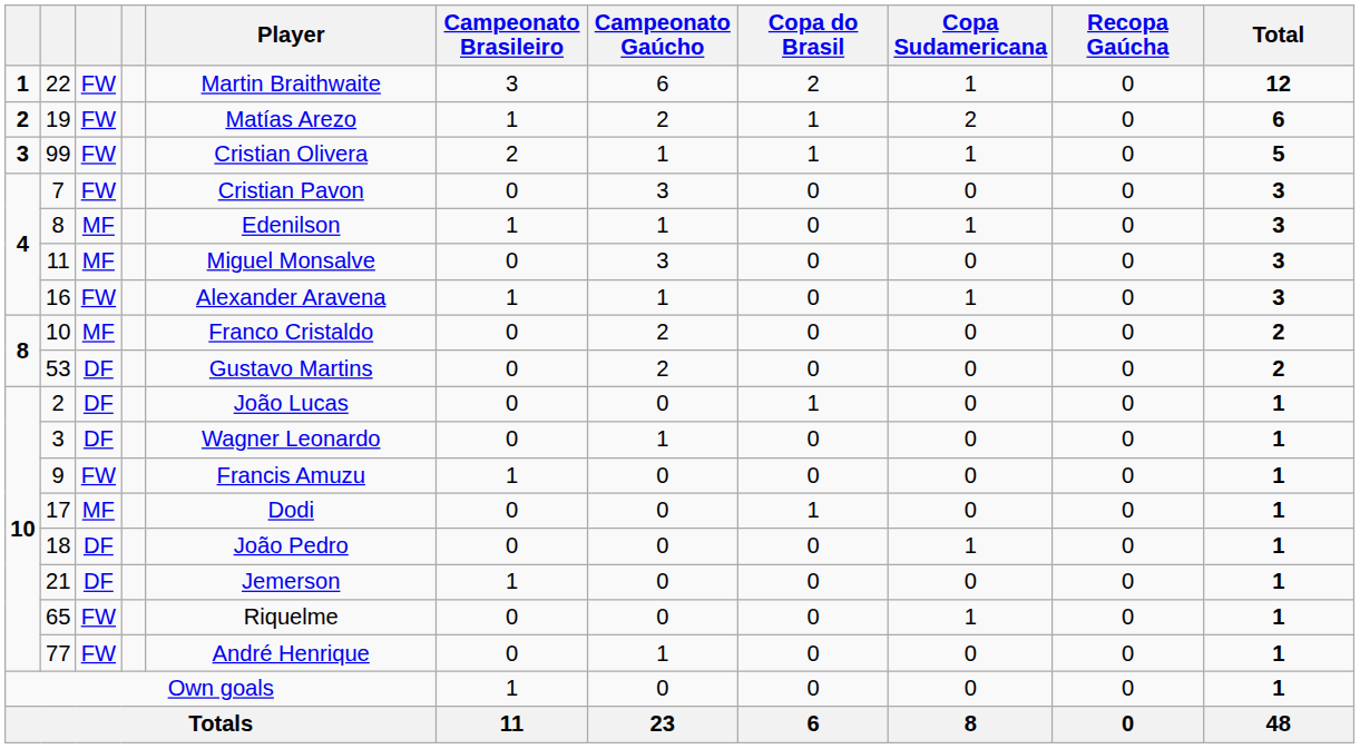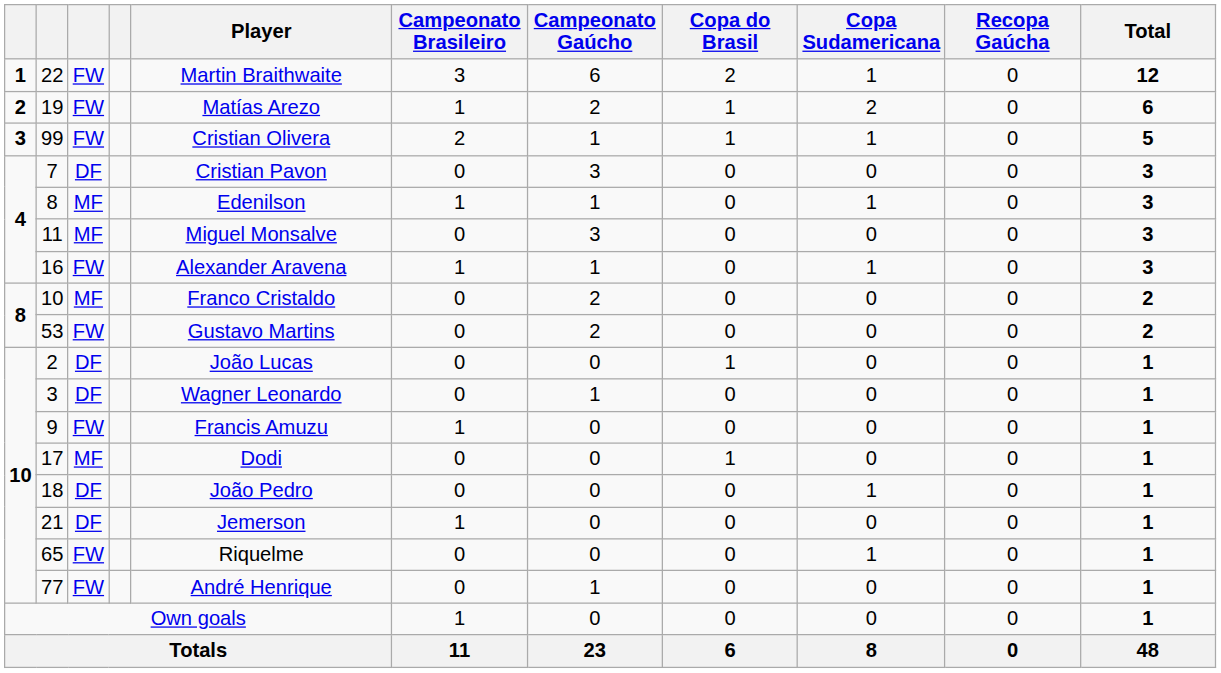 <table class="wikitable" style="text-align:center">
 <tr>
 <th width=10></th>
 <th width=10></th>
 <th width=10></th>
 <th width=10></th>
 <th width=200>Player</th>
 <th width=100><a href='#'>Campeonato Brasileiro</a></th>
 <th width=100><a href='#'>Campeonato Gaúcho</a></th>
 <th width=100><a href='#'>Copa do Brasil</a></th>
 <th width=100><a href='#'>Copa Sudamericana</a></th>
 <th width=100><a href='#'>Recopa Gaúcha</a></th>
 <th width=100>Total</th>
 </tr>
 <tr>
 <td><strong>1</strong></td>
 <td>22</td>
 <td><a href='#'>FW</a></td>
 <td></td>
 <td><a href='#'>Martin Braithwaite</a></td>
 <td>3</td>
 <td>6</td>
 <td>2</td>
 <td>1</td>
 <td>0</td>
 <td><strong>12</strong></td>
 </tr>
 <tr>
 <td><strong>2</strong></td>
 <td>19</td>
 <td><a href='#'>FW</a></td>
 <td></td>
 <td><a href='#'>Matías Arezo</a></td>
 <td>1</td>
 <td>2</td>
 <td>1</td>
 <td>2</td>
 <td>0</td>
 <td><strong>6</strong></td>
 </tr>
 <tr>
 <td><strong>3</strong></td>
 <td>99</td>
 <td><a href='#'>FW</a></td>
 <td></td>
 <td><a href='#'>Cristian Olivera</a></td>
 <td>2</td>
 <td>1</td>
 <td>1</td>
 <td>1</td>
 <td>0</td>
 <td><strong>5</strong></td>
 </tr>
 <tr>
 <td rowspan=4><strong>4</strong></td>
 <td>7</td>
-<td><a href='#'>FW</a></td>
+<td><a href='#'>DF</a></td>
 <td></td>
 <td><a href='#'>Cristian Pavon</a></td>
 <td>0</td>
 <td>3</td>
 <td>0</td>
 <td>0</td>
 <td>0</td>
 <td><strong>3</strong></td>
 </tr>
 <tr>
 <td>8</td>
 <td><a href='#'>MF</a></td>
 <td></td>
 <td><a href='#'>Edenilson</a></td>
 <td>1</td>
 <td>1</td>
 <td>0</td>
 <td>1</td>
 <td>0</td>
 <td><strong>3</strong></td>
 </tr>
 <tr>
 <td>11</td>
 <td><a href='#'>MF</a></td>
 <td></td>
 <td><a href='#'>Miguel Monsalve</a></td>
 <td>0</td>
 <td>3</td>
 <td>0</td>
 <td>0</td>
 <td>0</td>
 <td><strong>3</strong></td>
 </tr>
 <tr>
 <td>16</td>
 <td><a href='#'>FW</a></td>
 <td></td>
 <td><a href='#'>Alexander Aravena</a></td>
 <td>1</td>
 <td>1</td>
 <td>0</td>
 <td>1</td>
 <td>0</td>
 <td><strong>3</strong></td>
 </tr>
 <tr>
 <td rowspan=2><strong>8</strong></td>
 <td>10</td>
 <td><a href='#'>MF</a></td>
 <td></td>
 <td><a href='#'>Franco Cristaldo</a></td>
 <td>0</td>
 <td>2</td>
 <td>0</td>
 <td>0</td>
 <td>0</td>
 <td><strong>2</strong></td>
 </tr>
 <tr>
 <td>53</td>
-<td><a href='#'>DF</a></td>
+<td><a href='#'>FW</a></td>
 <td></td>
 <td><a href='#'>Gustavo Martins</a></td>
 <td>0</td>
 <td>2</td>
 <td>0</td>
 <td>0</td>
 <td>0</td>
 <td><strong>2</strong></td>
 </tr>
 <tr>
 <td rowspan=8><strong>10</strong></td>
 <td>2</td>
 <td><a href='#'>DF</a></td>
 <td></td>
 <td><a href='#'>João Lucas</a></td>
 <td>0</td>
 <td>0</td>
 <td>1</td>
 <td>0</td>
 <td>0</td>
 <td><strong>1</strong></td>
 </tr>
 <tr>
 <td>3</td>
 <td><a href='#'>DF</a></td>
 <td></td>
 <td><a href='#'>Wagner Leonardo</a></td>
 <td>0</td>
 <td>1</td>
 <td>0</td>
 <td>0</td>
 <td>0</td>
 <td><strong>1</strong></td>
 </tr>
 <tr>
 <td>9</td>
 <td><a href='#'>FW</a></td>
 <td></td>
 <td><a href='#'>Francis Amuzu</a></td>
 <td>1</td>
 <td>0</td>
 <td>0</td>
 <td>0</td>
 <td>0</td>
 <td><strong>1</strong></td>
 </tr>
 <tr>
 <td>17</td>
 <td><a href='#'>MF</a></td>
 <td></td>
 <td><a href='#'>Dodi</a></td>
 <td>0</td>
 <td>0</td>
 <td>1</td>
 <td>0</td>
 <td>0</td>
 <td><strong>1</strong></td>
 </tr>
 <tr>
 <td>18</td>
 <td><a href='#'>DF</a></td>
 <td></td>
 <td><a href='#'>João Pedro</a></td>
 <td>0</td>
 <td>0</td>
 <td>0</td>
 <td>1</td>
 <td>0</td>
 <td><strong>1</strong></td>
 </tr>
 <tr>
 <td>21</td>
 <td><a href='#'>DF</a></td>
 <td></td>
 <td><a href='#'>Jemerson</a></td>
 <td>1</td>
 <td>0</td>
 <td>0</td>
 <td>0</td>
 <td>0</td>
 <td><strong>1</strong></td>
 </tr>
 <tr>
 <td>65</td>
 <td><a href='#'>FW</a></td>
 <td></td>
 <td>Riquelme</td>
 <td>0</td>
 <td>0</td>
 <td>0</td>
 <td>1</td>
 <td>0</td>
 <td><strong>1</strong></td>
 </tr>
 <tr>
 <td>77</td>
 <td><a href='#'>FW</a></td>
 <td></td>
 <td><a href='#'>André Henrique</a></td>
 <td>0</td>
 <td>1</td>
 <td>0</td>
 <td>0</td>
 <td>0</td>
 <td><strong>1</strong></td>
 </tr>
 <tr>
 <td colspan="5"><a href='#'>Own goals</a></td>
 <td>1</td>
 <td>0</td>
 <td>0</td>
 <td>0</td>
 <td>0</td>
 <td><strong>1</strong></td>
 </tr>
 <tr>
 <th colspan=5>Totals</th>
 <th>11</th>
 <th>23</th>
 <th>6</th>
 <th>8</th>
 <th>0</th>
 <th>48</th>
 </tr>
 </table>
